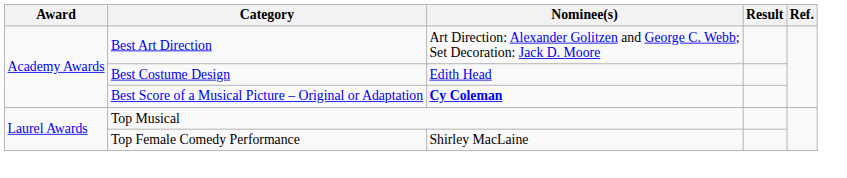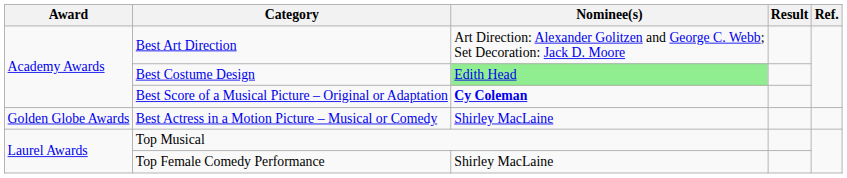 <table class="wikitable plainrowheaders">
 <tr>
 <th>Award</th>
 <th>Category</th>
 <th>Nominee(s)</th>
 <th>Result</th>
 <th>Ref.</th>
 </tr>
 <tr>
 <td rowspan="3"><a href='#'>Academy Awards</a></td>
 <td><a href='#'>Best Art Direction</a></td>
 <td>Art Direction: <a href='#'>Alexander Golitzen</a> and <a href='#'>George C. Webb</a>; <br> Set Decoration: <a href='#'>Jack D. Moore</a></td>
 <td></td>
 <td align="center" rowspan="3"></td>
 </tr>
 <tr>
 <td><a href='#'>Best Costume Design</a></td>
-<td><a href='#'>Edith Head</a></td>
+<td style="background: lightgreen;"><a href='#'>Edith Head</a></td>
 <td></td>
 </tr>
 <tr>
 <td><a href='#'>Best Score of a Musical Picture – Original or Adaptation</a></td>
 <td><strong><a href='#'>Cy Coleman</a></strong></td>
 <td></td>
+</tr>
+<tr>
+<td><a href='#'>Golden Globe Awards</a></td>
+<td><a href='#'>Best Actress in a Motion Picture – Musical or Comedy</a></td>
+<td><a href='#'>Shirley MacLaine</a></td>
+<td></td>
+<td align="center"></td>
 </tr>
 <tr>
 <td rowspan="2"><a href='#'>Laurel Awards</a></td>
 <td colspan="2">Top Musical</td>
 <td></td>
 <td align="center" rowspan="2"></td>
 </tr>
 <tr>
 <td>Top Female Comedy Performance</td>
 <td>Shirley MacLaine</td>
 <td></td>
 </tr>
 </table>
